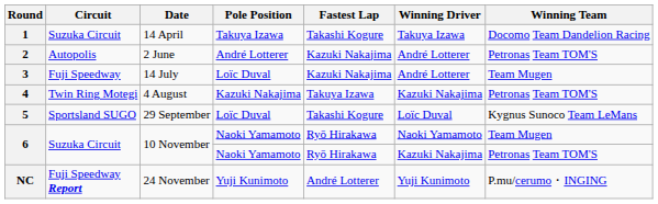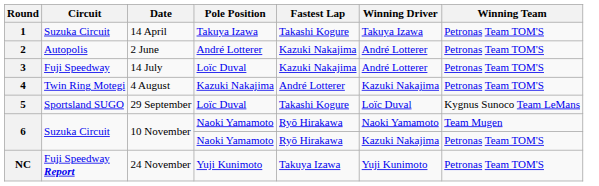 <table class="wikitable" style="font-size:85%">
 <tr>
 <th>Round</th>
 <th>Circuit</th>
 <th>Date</th>
 <th>Pole Position</th>
 <th>Fastest Lap</th>
 <th>Winning Driver</th>
 <th>Winning Team</th>
 </tr>
 <tr>
 <th>1</th>
 <td><a href='#'>Suzuka Circuit</a></td>
 <td>14 April</td>
 <td> <a href='#'>Takuya Izawa</a></td>
 <td> <a href='#'>Takashi Kogure</a></td>
 <td> <a href='#'>Takuya Izawa</a></td>
-<td><a href='#'>Docomo</a> <a href='#'>Team Dandelion Racing</a></td>
+<td><a href='#'>Petronas</a> <a href='#'>Team TOM'S</a></td>
 </tr>
 <tr>
 <th>2</th>
 <td><a href='#'>Autopolis</a></td>
 <td>2 June</td>
 <td> <a href='#'>André Lotterer</a></td>
 <td> <a href='#'>Kazuki Nakajima</a></td>
 <td> <a href='#'>André Lotterer</a></td>
 <td><a href='#'>Petronas</a> <a href='#'>Team TOM'S</a></td>
 </tr>
 <tr>
 <th>3</th>
 <td><a href='#'>Fuji Speedway</a></td>
 <td>14 July</td>
 <td> <a href='#'>Loïc Duval</a></td>
 <td> <a href='#'>Kazuki Nakajima</a></td>
 <td> <a href='#'>André Lotterer</a></td>
-<td><a href='#'>Team Mugen</a></td>
+<td><a href='#'>Petronas</a> <a href='#'>Team TOM'S</a></td>
 </tr>
 <tr>
 <th>4</th>
 <td><a href='#'>Twin Ring Motegi</a></td>
 <td>4 August</td>
 <td> <a href='#'>Kazuki Nakajima</a></td>
-<td> <a href='#'>Takuya Izawa</a></td>
+<td> <a href='#'>André Lotterer</a></td>
 <td> <a href='#'>Kazuki Nakajima</a></td>
 <td><a href='#'>Petronas</a> <a href='#'>Team TOM'S</a></td>
 </tr>
 <tr>
 <th>5</th>
 <td><a href='#'>Sportsland SUGO</a></td>
 <td>29 September</td>
 <td> <a href='#'>Loïc Duval</a></td>
 <td> <a href='#'>Takashi Kogure</a></td>
 <td> <a href='#'>Loïc Duval</a></td>
 <td>Kygnus Sunoco <a href='#'>Team LeMans</a></td>
 </tr>
 <tr>
 <th rowspan=2>6</th>
 <td rowspan=2><a href='#'>Suzuka Circuit</a></td>
 <td rowspan=2>10 November</td>
 <td> <a href='#'>Naoki Yamamoto</a></td>
 <td> <a href='#'>Ryō Hirakawa</a></td>
 <td> <a href='#'>Naoki Yamamoto</a></td>
 <td><a href='#'>Team Mugen</a></td>
 </tr>
 <tr>
 <td> <a href='#'>Naoki Yamamoto</a></td>
 <td> <a href='#'>Ryō Hirakawa</a></td>
 <td> <a href='#'>Kazuki Nakajima</a></td>
 <td><a href='#'>Petronas</a> <a href='#'>Team TOM'S</a></td>
 </tr>
 <tr>
 <th>NC</th>
 <td><a href='#'>Fuji Speedway</a><br><strong><em><a href='#'>Report</a></em></strong></td>
 <td>24 November</td>
 <td> <a href='#'>Yuji Kunimoto</a></td>
-<td> <a href='#'>André Lotterer</a></td>
+<td> <a href='#'>Takuya Izawa</a></td>
 <td> <a href='#'>Yuji Kunimoto</a></td>
-<td>P.mu/<a href='#'>cerumo</a>・<a href='#'>INGING</a></td>
+<td><a href='#'>Petronas</a> <a href='#'>Team TOM'S</a></td>
 </tr>
 </table>
